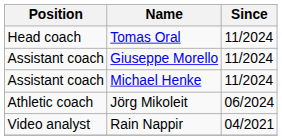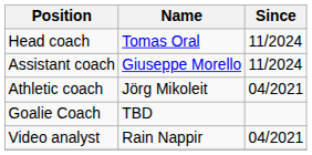 <table class= wikitable>
 <tr>
 <th>Position</th>
 <th>Name</th>
 <th>Since</th>
 </tr>
 <tr>
 <td>Head coach</td>
 <td> <a href='#'>Tomas Oral</a></td>
 <td>11/2024</td>
 </tr>
 <tr>
 <td>Assistant coach</td>
 <td> <a href='#'>Giuseppe Morello</a></td>
 <td>11/2024</td>
 </tr>
 <tr>
-<td>Assistant coach</td>
-<td> <a href='#'>Michael Henke</a></td>
-<td>11/2024</td>
+<td>Athletic coach</td>
+<td> Jörg Mikoleit</td>
+<td>04/2021</td>
 </tr>
 <tr>
-<td>Athletic coach</td>
-<td> Jörg Mikoleit</td>
-<td>06/2024</td>
+<td>Goalie Coach</td>
+<td> TBD</td>
+<td></td>
 </tr>
 <tr>
 <td>Video analyst</td>
 <td> Rain Nappir</td>
 <td>04/2021</td>
 </tr>
 <tr>
 </tr>
 </table>
